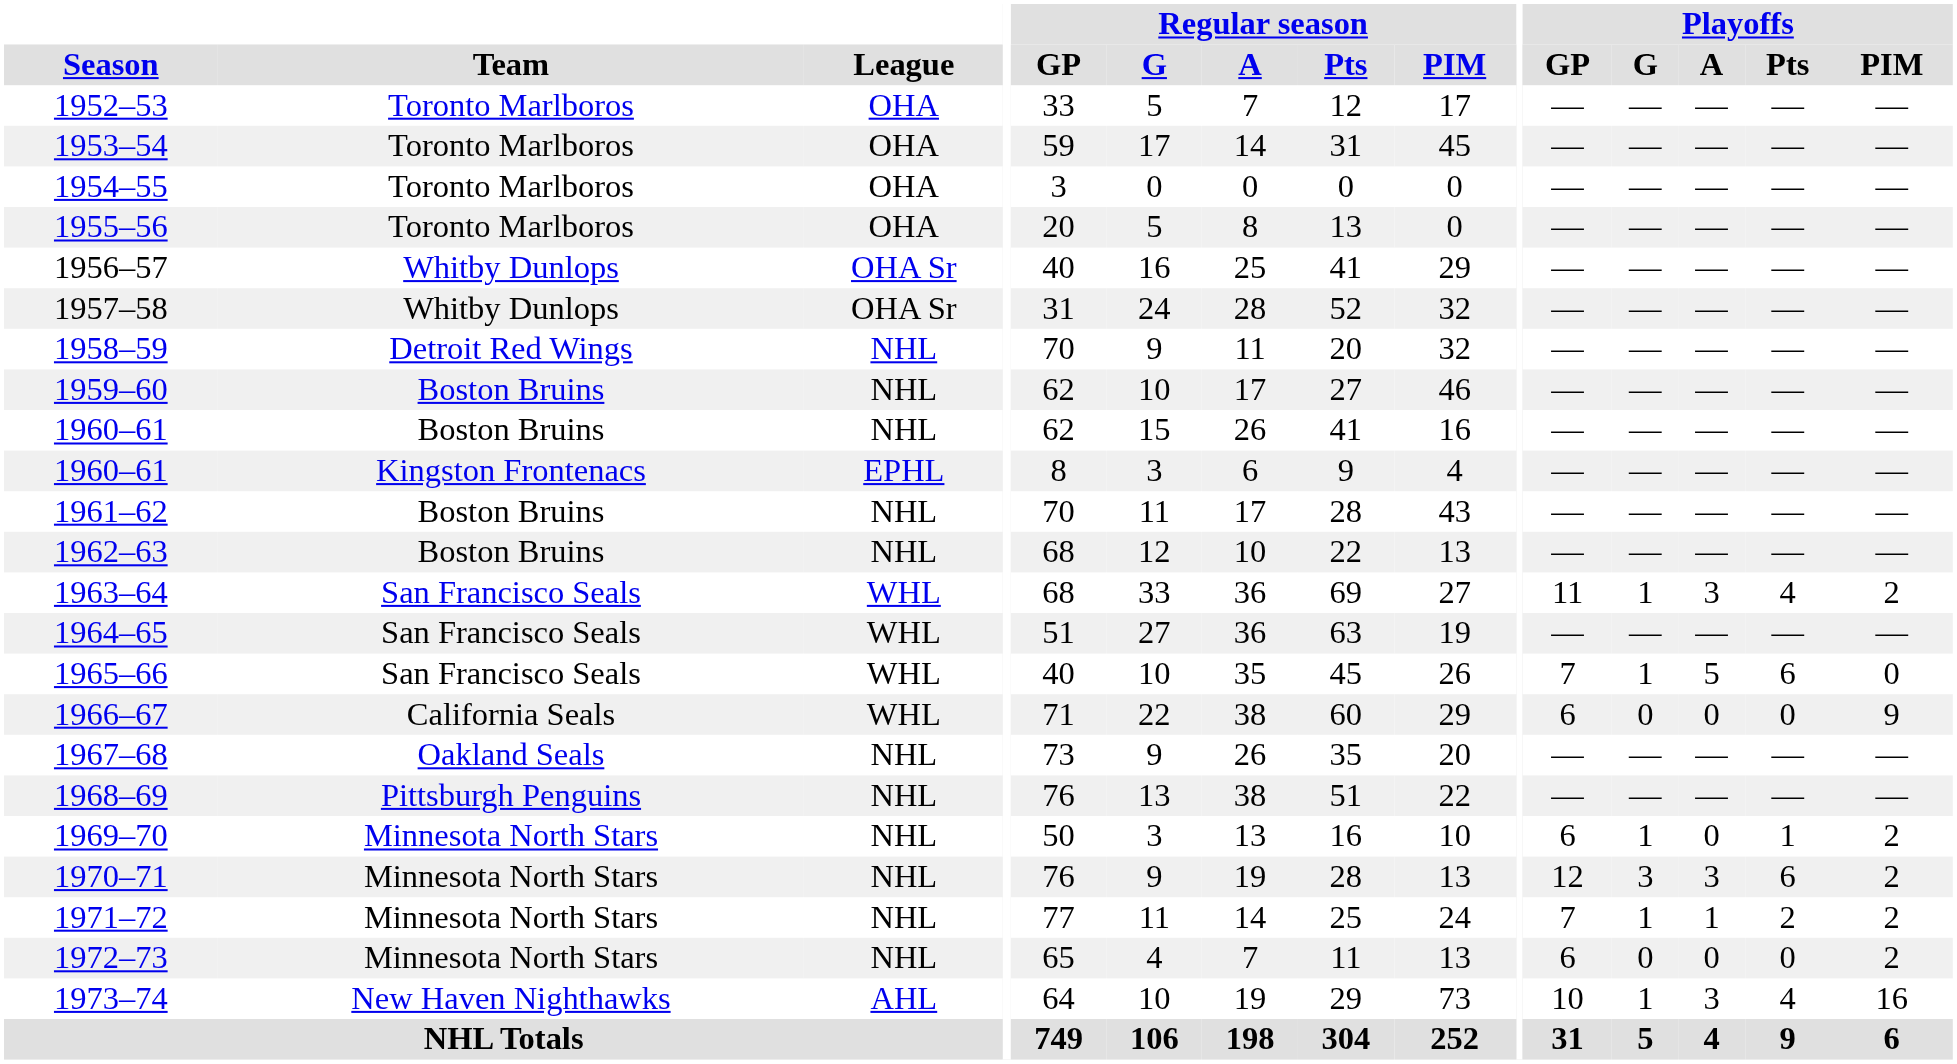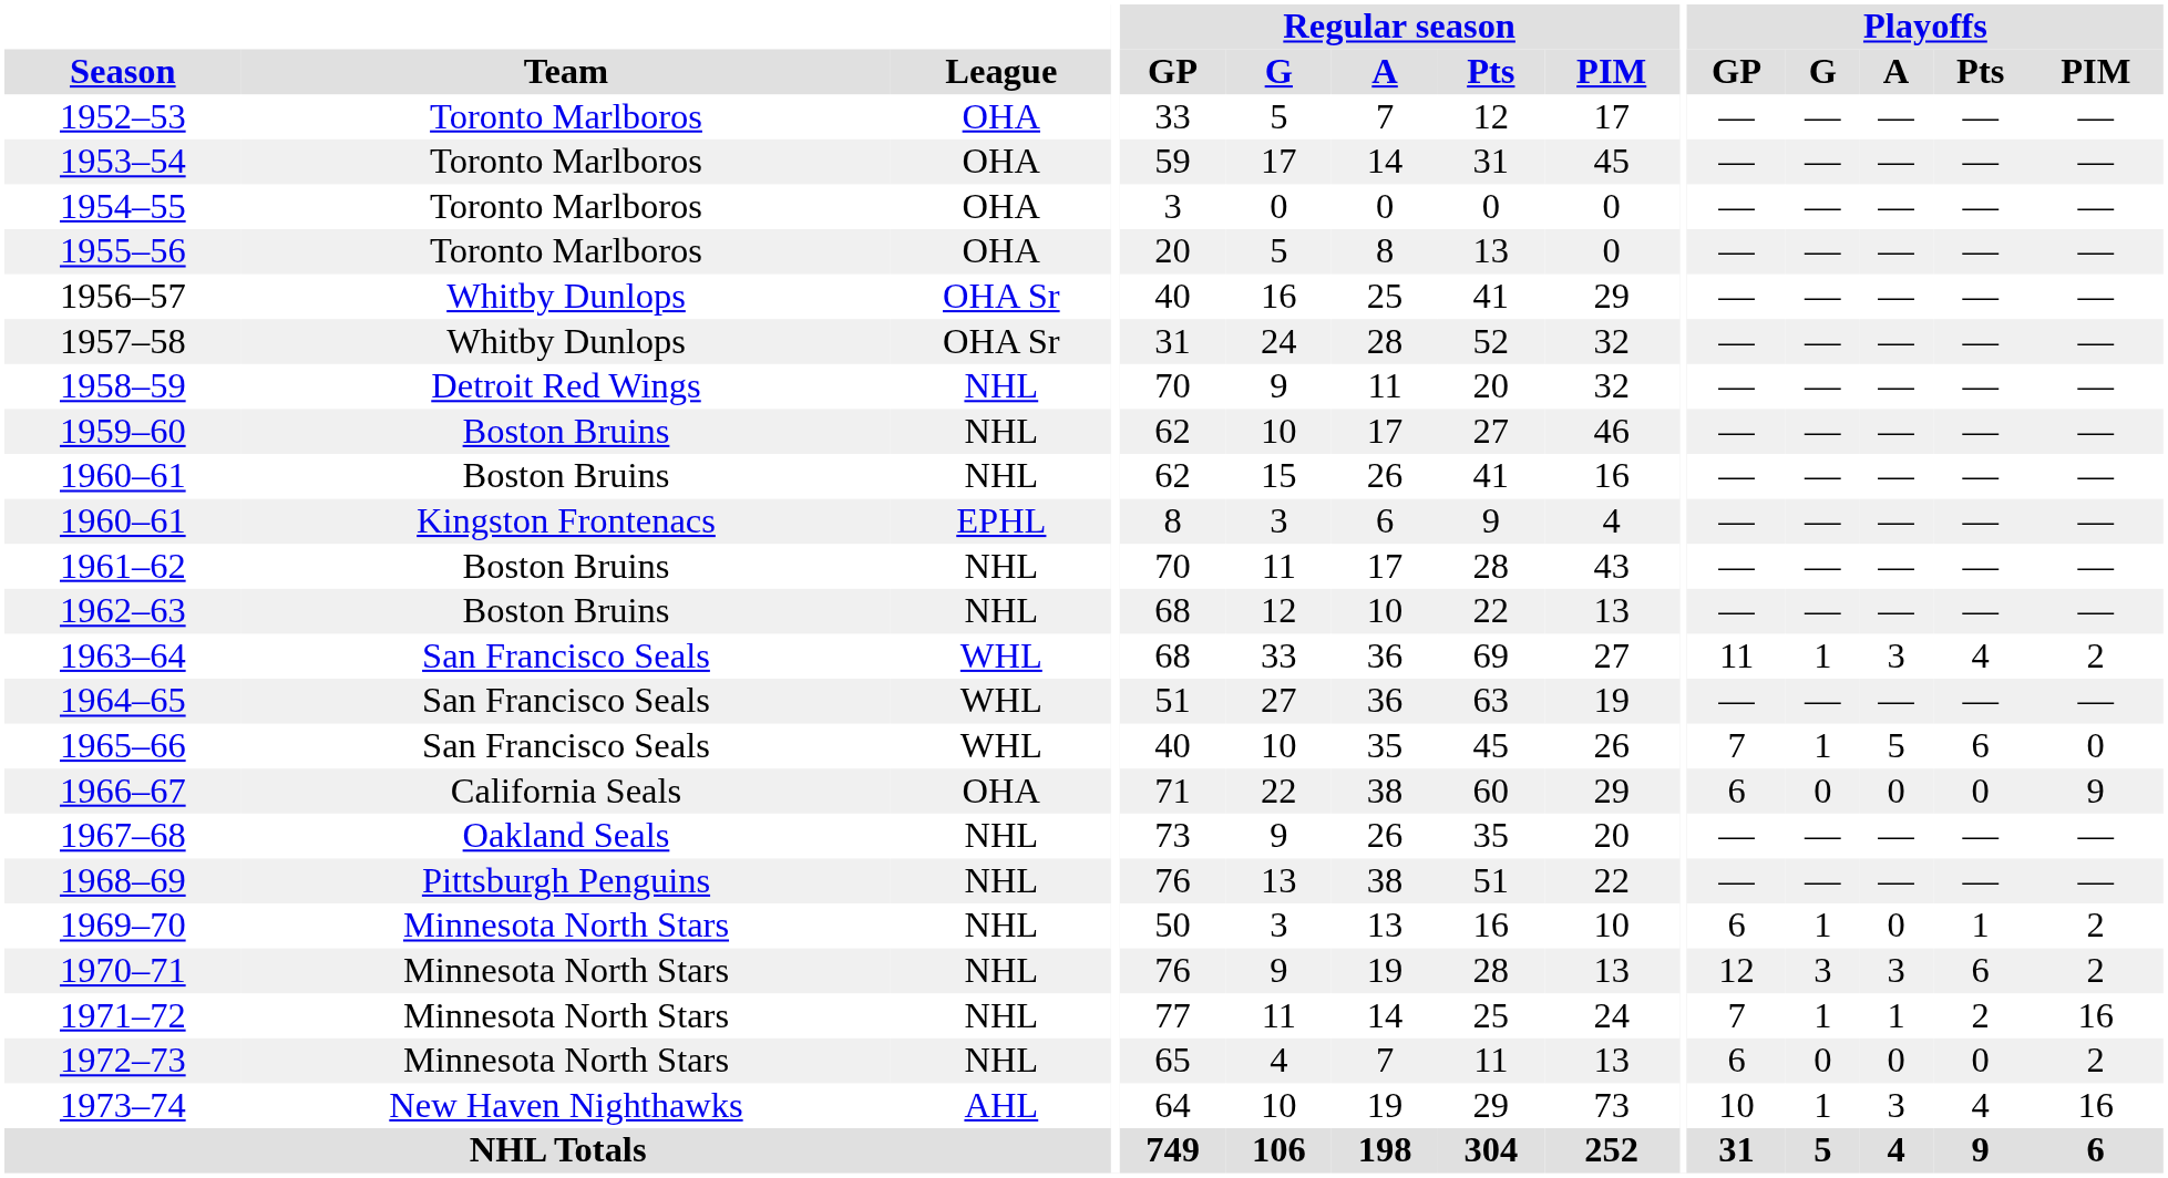 <table border="0" cellpadding="1" cellspacing="0" style="text-align:center; width:60em">
 <tr bgcolor="#e0e0e0">
 <th colspan="3" bgcolor="#ffffff"></th>
 <th rowspan="100" bgcolor="#ffffff"></th>
 <th colspan="5"><a href='#'>Regular season</a></th>
 <th rowspan="100" bgcolor="#ffffff"></th>
 <th colspan="5"><a href='#'>Playoffs</a></th>
 </tr>
 <tr bgcolor="#e0e0e0">
 <th><a href='#'>Season</a></th>
 <th>Team</th>
 <th>League</th>
 <th>GP</th>
 <th><a href='#'>G</a></th>
 <th><a href='#'>A</a></th>
 <th><a href='#'>Pts</a></th>
 <th><a href='#'>PIM</a></th>
 <th>GP</th>
 <th>G</th>
 <th>A</th>
 <th>Pts</th>
 <th>PIM</th>
 </tr>
 <tr>
 <td><a href='#'>1952–53</a></td>
 <td><a href='#'>Toronto Marlboros</a></td>
 <td><a href='#'>OHA</a></td>
 <td>33</td>
 <td>5</td>
 <td>7</td>
 <td>12</td>
 <td>17</td>
 <td>—</td>
 <td>—</td>
 <td>—</td>
 <td>—</td>
 <td>—</td>
 </tr>
 <tr bgcolor="#f0f0f0">
 <td><a href='#'>1953–54</a></td>
 <td>Toronto Marlboros</td>
 <td>OHA</td>
 <td>59</td>
 <td>17</td>
 <td>14</td>
 <td>31</td>
 <td>45</td>
 <td>—</td>
 <td>—</td>
 <td>—</td>
 <td>—</td>
 <td>—</td>
 </tr>
 <tr>
 <td><a href='#'>1954–55</a></td>
 <td>Toronto Marlboros</td>
 <td>OHA</td>
 <td>3</td>
 <td>0</td>
 <td>0</td>
 <td>0</td>
 <td>0</td>
 <td>—</td>
 <td>—</td>
 <td>—</td>
 <td>—</td>
 <td>—</td>
 </tr>
 <tr bgcolor="#f0f0f0">
 <td><a href='#'>1955–56</a></td>
 <td>Toronto Marlboros</td>
 <td>OHA</td>
 <td>20</td>
 <td>5</td>
 <td>8</td>
 <td>13</td>
 <td>0</td>
 <td>—</td>
 <td>—</td>
 <td>—</td>
 <td>—</td>
 <td>—</td>
 </tr>
 <tr>
 <td>1956–57</td>
 <td><a href='#'>Whitby Dunlops</a></td>
 <td><a href='#'>OHA Sr</a></td>
 <td>40</td>
 <td>16</td>
 <td>25</td>
 <td>41</td>
 <td>29</td>
 <td>—</td>
 <td>—</td>
 <td>—</td>
 <td>—</td>
 <td>—</td>
 </tr>
 <tr bgcolor="#f0f0f0">
 <td>1957–58</td>
 <td>Whitby Dunlops</td>
 <td>OHA Sr</td>
 <td>31</td>
 <td>24</td>
 <td>28</td>
 <td>52</td>
 <td>32</td>
 <td>—</td>
 <td>—</td>
 <td>—</td>
 <td>—</td>
 <td>—</td>
 </tr>
 <tr>
 <td><a href='#'>1958–59</a></td>
 <td><a href='#'>Detroit Red Wings</a></td>
 <td><a href='#'>NHL</a></td>
 <td>70</td>
 <td>9</td>
 <td>11</td>
 <td>20</td>
 <td>32</td>
 <td>—</td>
 <td>—</td>
 <td>—</td>
 <td>—</td>
 <td>—</td>
 </tr>
 <tr bgcolor="#f0f0f0">
 <td><a href='#'>1959–60</a></td>
 <td><a href='#'>Boston Bruins</a></td>
 <td>NHL</td>
 <td>62</td>
 <td>10</td>
 <td>17</td>
 <td>27</td>
 <td>46</td>
 <td>—</td>
 <td>—</td>
 <td>—</td>
 <td>—</td>
 <td>—</td>
 </tr>
 <tr>
 <td><a href='#'>1960–61</a></td>
 <td>Boston Bruins</td>
 <td>NHL</td>
 <td>62</td>
 <td>15</td>
 <td>26</td>
 <td>41</td>
 <td>16</td>
 <td>—</td>
 <td>—</td>
 <td>—</td>
 <td>—</td>
 <td>—</td>
 </tr>
 <tr bgcolor="#f0f0f0">
 <td><a href='#'>1960–61</a></td>
 <td><a href='#'>Kingston Frontenacs</a></td>
 <td><a href='#'>EPHL</a></td>
 <td>8</td>
 <td>3</td>
 <td>6</td>
 <td>9</td>
 <td>4</td>
 <td>—</td>
 <td>—</td>
 <td>—</td>
 <td>—</td>
 <td>—</td>
 </tr>
 <tr>
 <td><a href='#'>1961–62</a></td>
 <td>Boston Bruins</td>
 <td>NHL</td>
 <td>70</td>
 <td>11</td>
 <td>17</td>
 <td>28</td>
 <td>43</td>
 <td>—</td>
 <td>—</td>
 <td>—</td>
 <td>—</td>
 <td>—</td>
 </tr>
 <tr bgcolor="#f0f0f0">
 <td><a href='#'>1962–63</a></td>
 <td>Boston Bruins</td>
 <td>NHL</td>
 <td>68</td>
 <td>12</td>
 <td>10</td>
 <td>22</td>
 <td>13</td>
 <td>—</td>
 <td>—</td>
 <td>—</td>
 <td>—</td>
 <td>—</td>
 </tr>
 <tr>
 <td><a href='#'>1963–64</a></td>
 <td><a href='#'>San Francisco Seals</a></td>
 <td><a href='#'>WHL</a></td>
 <td>68</td>
 <td>33</td>
 <td>36</td>
 <td>69</td>
 <td>27</td>
 <td>11</td>
 <td>1</td>
 <td>3</td>
 <td>4</td>
 <td>2</td>
 </tr>
 <tr bgcolor="#f0f0f0">
 <td><a href='#'>1964–65</a></td>
 <td>San Francisco Seals</td>
 <td>WHL</td>
 <td>51</td>
 <td>27</td>
 <td>36</td>
 <td>63</td>
 <td>19</td>
 <td>—</td>
 <td>—</td>
 <td>—</td>
 <td>—</td>
 <td>—</td>
 </tr>
 <tr>
 <td><a href='#'>1965–66</a></td>
 <td>San Francisco Seals</td>
 <td>WHL</td>
 <td>40</td>
 <td>10</td>
 <td>35</td>
 <td>45</td>
 <td>26</td>
 <td>7</td>
 <td>1</td>
 <td>5</td>
 <td>6</td>
 <td>0</td>
 </tr>
 <tr bgcolor="#f0f0f0">
 <td><a href='#'>1966–67</a></td>
 <td>California Seals</td>
-<td>WHL</td>
+<td>OHA</td>
 <td>71</td>
 <td>22</td>
 <td>38</td>
 <td>60</td>
 <td>29</td>
 <td>6</td>
 <td>0</td>
 <td>0</td>
 <td>0</td>
 <td>9</td>
 </tr>
 <tr>
 <td><a href='#'>1967–68</a></td>
 <td><a href='#'>Oakland Seals</a></td>
 <td>NHL</td>
 <td>73</td>
 <td>9</td>
 <td>26</td>
 <td>35</td>
 <td>20</td>
 <td>—</td>
 <td>—</td>
 <td>—</td>
 <td>—</td>
 <td>—</td>
 </tr>
 <tr bgcolor="#f0f0f0">
 <td><a href='#'>1968–69</a></td>
 <td><a href='#'>Pittsburgh Penguins</a></td>
 <td>NHL</td>
 <td>76</td>
 <td>13</td>
 <td>38</td>
 <td>51</td>
 <td>22</td>
 <td>—</td>
 <td>—</td>
 <td>—</td>
 <td>—</td>
 <td>—</td>
 </tr>
 <tr>
 <td><a href='#'>1969–70</a></td>
 <td><a href='#'>Minnesota North Stars</a></td>
 <td>NHL</td>
 <td>50</td>
 <td>3</td>
 <td>13</td>
 <td>16</td>
 <td>10</td>
 <td>6</td>
 <td>1</td>
 <td>0</td>
 <td>1</td>
 <td>2</td>
 </tr>
 <tr bgcolor="#f0f0f0">
 <td><a href='#'>1970–71</a></td>
 <td>Minnesota North Stars</td>
 <td>NHL</td>
 <td>76</td>
 <td>9</td>
 <td>19</td>
 <td>28</td>
 <td>13</td>
 <td>12</td>
 <td>3</td>
 <td>3</td>
 <td>6</td>
 <td>2</td>
 </tr>
 <tr>
 <td><a href='#'>1971–72</a></td>
 <td>Minnesota North Stars</td>
 <td>NHL</td>
 <td>77</td>
 <td>11</td>
 <td>14</td>
 <td>25</td>
 <td>24</td>
 <td>7</td>
 <td>1</td>
 <td>1</td>
 <td>2</td>
-<td>2</td>
+<td>16</td>
 </tr>
 <tr bgcolor="#f0f0f0">
 <td><a href='#'>1972–73</a></td>
 <td>Minnesota North Stars</td>
 <td>NHL</td>
 <td>65</td>
 <td>4</td>
 <td>7</td>
 <td>11</td>
 <td>13</td>
 <td>6</td>
 <td>0</td>
 <td>0</td>
 <td>0</td>
 <td>2</td>
 </tr>
 <tr>
 <td><a href='#'>1973–74</a></td>
 <td><a href='#'>New Haven Nighthawks</a></td>
 <td><a href='#'>AHL</a></td>
 <td>64</td>
 <td>10</td>
 <td>19</td>
 <td>29</td>
 <td>73</td>
 <td>10</td>
 <td>1</td>
 <td>3</td>
 <td>4</td>
 <td>16</td>
 </tr>
 <tr bgcolor="#e0e0e0">
 <th colspan="3">NHL Totals</th>
 <th>749</th>
 <th>106</th>
 <th>198</th>
 <th>304</th>
 <th>252</th>
 <th>31</th>
 <th>5</th>
 <th>4</th>
 <th>9</th>
 <th>6</th>
 </tr>
 </table>
